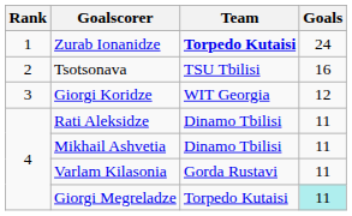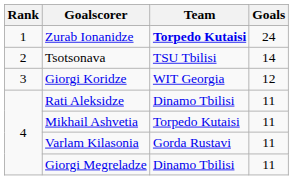 <table class="wikitable">
 <tr>
 <th>Rank</th>
 <th>Goalscorer</th>
 <th>Team</th>
 <th>Goals</th>
 </tr>
 <tr>
 <td align="center">1</td>
 <td> <a href='#'>Zurab Ionanidze</a></td>
 <td><strong><a href='#'>Torpedo Kutaisi</a></strong></td>
 <td align="center">24</td>
 </tr>
 <tr>
 <td align="center">2</td>
 <td> Tsotsonava</td>
 <td><a href='#'>TSU Tbilisi</a></td>
-<td align="center">16</td>
+<td align="center">14</td>
 </tr>
 <tr>
 <td align="center">3</td>
 <td> <a href='#'>Giorgi Koridze</a></td>
 <td><a href='#'>WIT Georgia</a></td>
 <td align="center">12</td>
 </tr>
 <tr>
 <td rowspan=4 align="center">4</td>
 <td> <a href='#'>Rati Aleksidze</a></td>
 <td><a href='#'>Dinamo Tbilisi</a></td>
 <td align="center">11</td>
 </tr>
 <tr>
 <td> <a href='#'>Mikhail Ashvetia</a></td>
-<td><a href='#'>Dinamo Tbilisi</a></td>
+<td><a href='#'>Torpedo Kutaisi</a></td>
 <td align="center">11</td>
 </tr>
 <tr>
 <td> <a href='#'>Varlam Kilasonia</a></td>
 <td><a href='#'>Gorda Rustavi</a></td>
 <td align="center">11</td>
 </tr>
 <tr>
 <td> <a href='#'>Giorgi Megreladze</a></td>
-<td><a href='#'>Torpedo Kutaisi</a></td>
-<td align="center" style="background: paleturquoise;">11</td>
+<td><a href='#'>Dinamo Tbilisi</a></td>
+<td align="center">11</td>
 </tr>
 </table>
